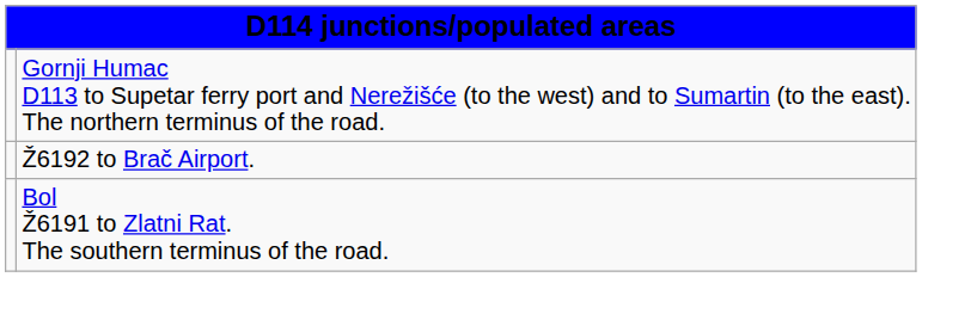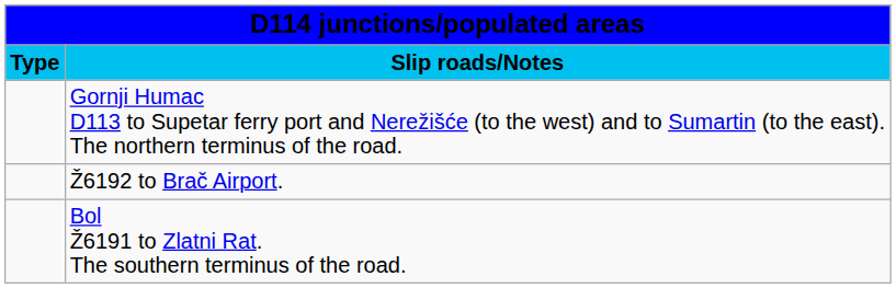 <table class="wikitable">
 <tr>
 <td colspan=2 bgcolor=blue align=center style=margin-top:15><span><big><strong>D114 junctions/populated areas</strong></big></span></td>
+</tr>
+<tr>
+<td align=center bgcolor=00c0f0><strong>Type</strong></td>
+<td align=center bgcolor=00c0f0><strong>Slip roads/Notes</strong></td>
 </tr>
 <tr>
 <td></td>
 <td><a href='#'>Gornji Humac</a><br> <a href='#'>D113</a> to Supetar ferry port and <a href='#'>Nerežišće</a> (to the west) and to <a href='#'>Sumartin</a> (to the east).<br>The northern terminus of the road.</td>
 </tr>
 <tr>
 <td></td>
 <td>Ž6192 to <a href='#'>Brač Airport</a>.</td>
 </tr>
 <tr>
 <td></td>
 <td><a href='#'>Bol</a><br>Ž6191 to <a href='#'>Zlatni Rat</a>.<br>The southern terminus of the road.</td>
 </tr>
 </table>
